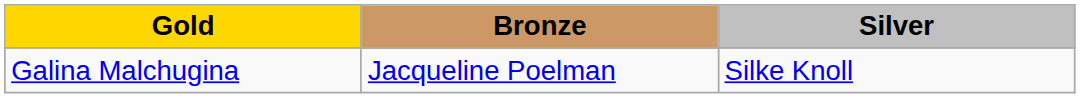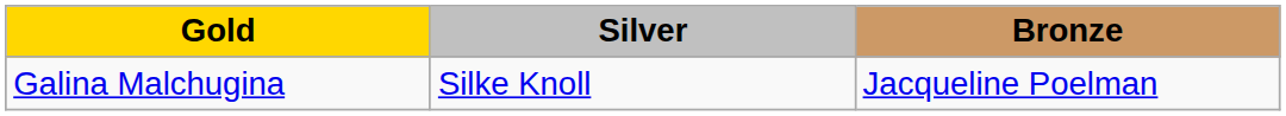 <table class="wikitable" style="text-align:left">
 <tr align="center">
 <td width=200 bgcolor=gold><strong>Gold</strong></td>
+<td width=200 bgcolor=silver><strong>Silver</strong></td>
 <td width=200 bgcolor=CC9966><strong>Bronze</strong></td>
-<td width=200 bgcolor=silver><strong>Silver</strong></td>
 </tr>
 <tr>
 <td><a href='#'>Galina Malchugina</a><br><em></em></td>
+<td><a href='#'>Silke Knoll</a><br><em></em></td>
 <td><a href='#'>Jacqueline Poelman</a><br><em></em></td>
-<td><a href='#'>Silke Knoll</a><br><em></em></td>
 </tr>
 </table>
